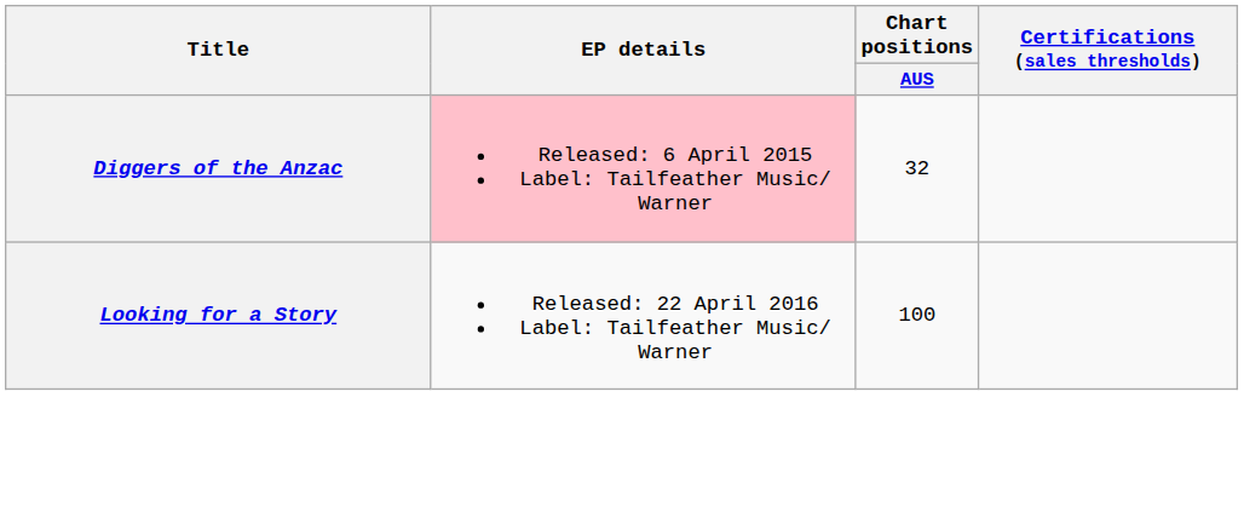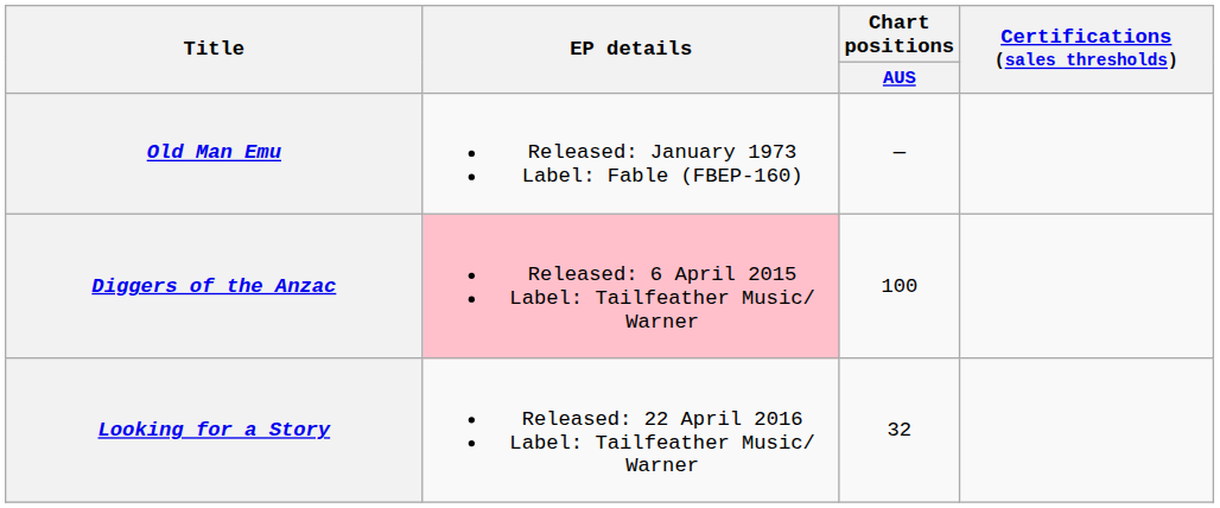 <table class="wikitable plainrowheaders" style="text-align:center;">
 <tr>
 <th scope="col" rowspan="2" style="width:20em;">Title</th>
 <th scope="col" rowspan="2" style="width:20em;">EP details</th>
 <th scope="col" colspan="1">Chart positions</th>
 <th rowspan="2" style="width:12em;"><a href='#'>Certifications</a><br><small>(<a href='#'>sales thresholds</a>)</small></th>
 </tr>
 <tr>
 <th scope="col" style="width:3em;font-size:90%;"><a href='#'>AUS</a><br></th>
 </tr>
 <tr>
+<th scope="row"><em><a href='#'>Old Man Emu</a></em></th>
+<td><br><ul><li>Released: January 1973</li><li>Label: Fable (FBEP-160)</li></ul></td>
+<td>—</td>
+<td></td>
+</tr>
+<tr>
 <th scope="row"><em><a href='#'>Diggers of the Anzac</a></em></th>
 <td style="background: pink;"><br><ul><li>Released: 6 April 2015</li><li>Label: Tailfeather Music/ Warner</li></ul></td>
-<td>32</td>
+<td>100<br></td>
 <td></td>
 </tr>
 <tr>
 <th scope="row"><em><a href='#'>Looking for a Story</a></em></th>
 <td><br><ul><li>Released: 22 April 2016</li><li>Label: Tailfeather Music/ Warner</li></ul></td>
-<td>100<br></td>
+<td>32</td>
 <td></td>
 </tr>
 </table>
